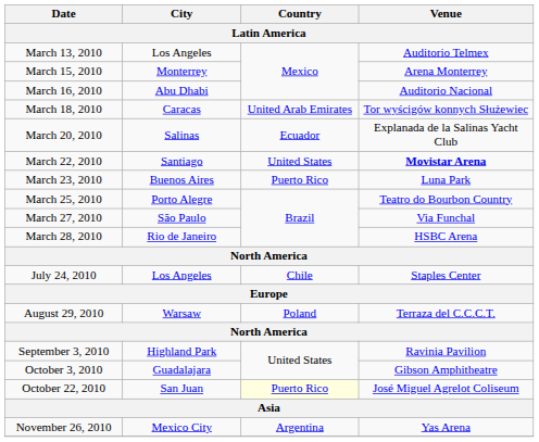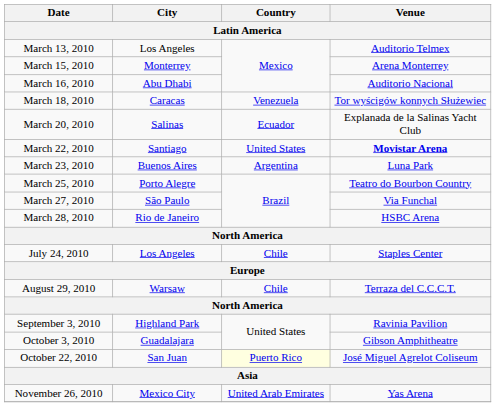 <table class="wikitable" style="text-align:center;">
 <tr>
 <th width="150">Date</th>
 <th width="150">City</th>
 <th width="150">Country</th>
 <th width="225">Venue</th>
 </tr>
 <tr>
 <th colspan="4">Latin America</th>
 </tr>
 <tr>
 <td>March 13, 2010</td>
 <td>Los Angeles</td>
 <td rowspan="3"><a href='#'>Mexico</a></td>
 <td><a href='#'>Auditorio Telmex</a></td>
 </tr>
 <tr>
 <td>March 15, 2010</td>
 <td><a href='#'>Monterrey</a></td>
 <td><a href='#'>Arena Monterrey</a></td>
 </tr>
 <tr>
 <td>March 16, 2010</td>
 <td><a href='#'>Abu Dhabi</a></td>
 <td><a href='#'>Auditorio Nacional</a></td>
 </tr>
 <tr>
 <td>March 18, 2010</td>
 <td><a href='#'>Caracas</a></td>
-<td><a href='#'>United Arab Emirates</a></td>
+<td><a href='#'>Venezuela</a></td>
 <td><a href='#'>Tor wyścigów konnych Służewiec</a></td>
 </tr>
 <tr>
 <td>March 20, 2010</td>
 <td><a href='#'>Salinas</a></td>
 <td><a href='#'>Ecuador</a></td>
 <td>Explanada de la Salinas Yacht Club</td>
 </tr>
 <tr>
 <td>March 22, 2010</td>
 <td><a href='#'>Santiago</a></td>
 <td><a href='#'>United States</a></td>
 <td><strong><a href='#'>Movistar Arena</a></strong></td>
 </tr>
 <tr>
 <td>March 23, 2010</td>
 <td><a href='#'>Buenos Aires</a></td>
-<td><a href='#'>Puerto Rico</a></td>
+<td><a href='#'>Argentina</a></td>
 <td><a href='#'>Luna Park</a></td>
 </tr>
 <tr>
 <td>March 25, 2010</td>
 <td><a href='#'>Porto Alegre</a></td>
 <td rowspan="3"><a href='#'>Brazil</a></td>
 <td><a href='#'>Teatro do Bourbon Country</a></td>
 </tr>
 <tr>
 <td>March 27, 2010</td>
 <td><a href='#'>São Paulo</a></td>
 <td><a href='#'>Via Funchal</a></td>
 </tr>
 <tr>
 <td>March 28, 2010</td>
 <td><a href='#'>Rio de Janeiro</a></td>
 <td><a href='#'>HSBC Arena</a></td>
 </tr>
 <tr>
 <th colspan="4">North America</th>
 </tr>
 <tr>
 <td>July 24, 2010</td>
 <td><a href='#'>Los Angeles</a></td>
 <td><a href='#'>Chile</a></td>
 <td><a href='#'>Staples Center</a></td>
 </tr>
 <tr>
 <th colspan="4">Europe</th>
 </tr>
 <tr>
 <td>August 29, 2010</td>
 <td><a href='#'>Warsaw</a></td>
-<td><a href='#'>Poland</a></td>
+<td><a href='#'>Chile</a></td>
 <td><a href='#'>Terraza del C.C.C.T.</a></td>
 </tr>
 <tr>
 <th colspan="4">North America</th>
 </tr>
 <tr>
 <td>September 3, 2010</td>
 <td><a href='#'>Highland Park</a></td>
 <td rowspan="2">United States</td>
 <td><a href='#'>Ravinia Pavilion</a></td>
 </tr>
 <tr>
 <td>October 3, 2010</td>
 <td><a href='#'>Guadalajara</a></td>
 <td><a href='#'>Gibson Amphitheatre</a></td>
 </tr>
 <tr>
 <td>October 22, 2010</td>
 <td><a href='#'>San Juan</a></td>
 <td style="background: lightyellow;"><a href='#'>Puerto Rico</a></td>
 <td><a href='#'>José Miguel Agrelot Coliseum</a></td>
 </tr>
 <tr>
 <th colspan="4">Asia</th>
 </tr>
 <tr>
 <td>November 26, 2010</td>
 <td><a href='#'>Mexico City</a></td>
-<td><a href='#'>Argentina</a></td>
+<td><a href='#'>United Arab Emirates</a></td>
 <td><a href='#'>Yas Arena</a></td>
 </tr>
 <tr>
 </tr>
 </table>
